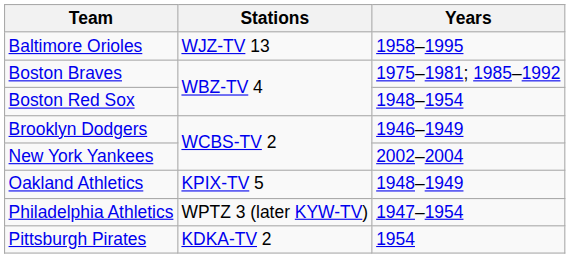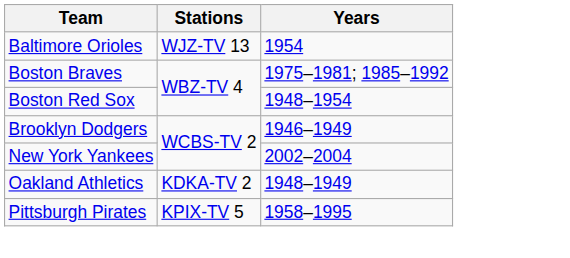 <table class="wikitable">
 <tr>
 <th>Team</th>
 <th>Stations</th>
 <th>Years</th>
 </tr>
 <tr>
 <td><a href='#'>Baltimore Orioles</a></td>
 <td><a href='#'>WJZ-TV</a> 13</td>
-<td><a href='#'>1958</a>–<a href='#'>1995</a></td>
+<td><a href='#'>1954</a></td>
 </tr>
 <tr>
 <td><a href='#'>Boston Braves</a></td>
 <td rowspan="2"><a href='#'>WBZ-TV</a> 4</td>
 <td><a href='#'>1975</a>–<a href='#'>1981</a>; <a href='#'>1985</a>–<a href='#'>1992</a></td>
 </tr>
 <tr>
 <td><a href='#'>Boston Red Sox</a></td>
 <td><a href='#'>1948</a>–<a href='#'>1954</a></td>
 </tr>
 <tr>
 <td><a href='#'>Brooklyn Dodgers</a></td>
 <td rowspan="2"><a href='#'>WCBS-TV</a> 2</td>
 <td><a href='#'>1946</a>–<a href='#'>1949</a></td>
 </tr>
 <tr>
 <td><a href='#'>New York Yankees</a></td>
 <td><a href='#'>2002</a>–<a href='#'>2004</a></td>
 </tr>
 <tr>
 <td><a href='#'>Oakland Athletics</a></td>
-<td><a href='#'>KPIX-TV</a> 5</td>
+<td><a href='#'>KDKA-TV</a> 2</td>
 <td><a href='#'>1948</a>–<a href='#'>1949</a></td>
 </tr>
 <tr>
-<td><a href='#'>Philadelphia Athletics</a></td>
-<td>WPTZ 3 (later <a href='#'>KYW-TV</a>)</td>
-<td><a href='#'>1947</a>–<a href='#'>1954</a></td>
-</tr>
-<tr>
 <td><a href='#'>Pittsburgh Pirates</a></td>
-<td><a href='#'>KDKA-TV</a> 2</td>
-<td><a href='#'>1954</a></td>
+<td><a href='#'>KPIX-TV</a> 5</td>
+<td><a href='#'>1958</a>–<a href='#'>1995</a></td>
 </tr>
 </table>
